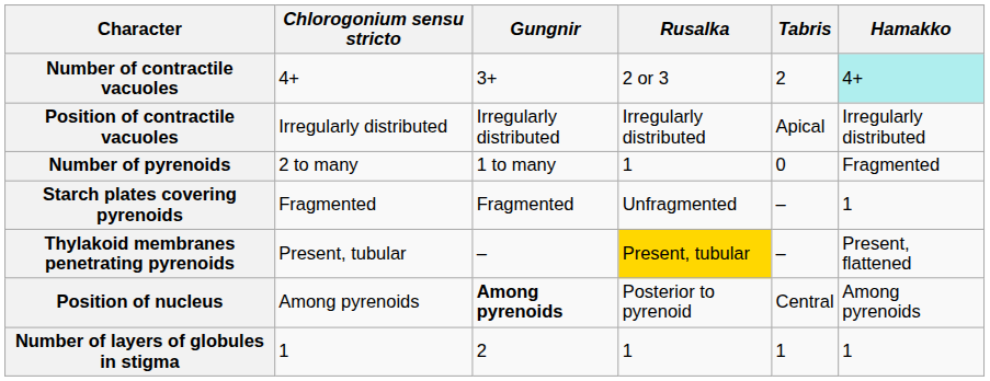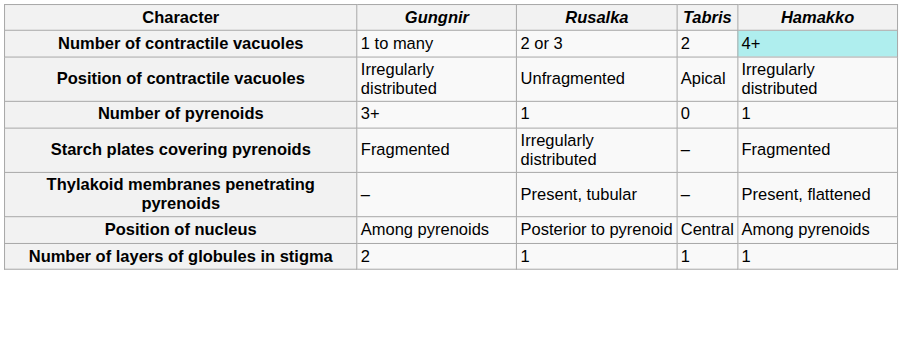 <table class="wikitable">
 <tr>
 <th>Character</th>
-<th><em>Chlorogonium</em> <em>sensu stricto</em></th>
 <th><em>Gungnir</em></th>
 <th><em>Rusalka</em></th>
 <th><em>Tabris</em></th>
 <th><em>Hamakko</em></th>
 </tr>
 <tr>
 <th>Number of contractile vacuoles</th>
-<td>4+</td>
-<td>3+</td>
+<td>1 to many</td>
 <td>2 or 3</td>
 <td>2</td>
 <td style="background: paleturquoise;">4+</td>
 </tr>
 <tr>
 <th>Position of contractile vacuoles</th>
 <td>Irregularly distributed</td>
-<td>Irregularly distributed</td>
-<td>Irregularly distributed</td>
+<td>Unfragmented</td>
 <td>Apical</td>
 <td>Irregularly distributed</td>
 </tr>
 <tr>
 <th>Number of pyrenoids</th>
-<td>2 to many</td>
-<td>1 to many</td>
+<td>3+</td>
 <td>1</td>
 <td>0</td>
-<td>Fragmented</td>
+<td>1</td>
 </tr>
 <tr>
 <th>Starch plates covering pyrenoids</th>
 <td>Fragmented</td>
+<td>Irregularly distributed</td>
+<td>–</td>
 <td>Fragmented</td>
-<td>Unfragmented</td>
-<td>–</td>
-<td>1</td>
 </tr>
 <tr>
 <th>Thylakoid membranes penetrating pyrenoids</th>
+<td>–</td>
 <td>Present, tubular</td>
-<td>–</td>
-<td style="background: gold;">Present, tubular</td>
 <td>–</td>
 <td>Present, flattened</td>
 </tr>
 <tr>
 <th>Position of nucleus</th>
 <td>Among pyrenoids</td>
-<td><strong>Among pyrenoids</strong></td>
 <td>Posterior to pyrenoid</td>
 <td>Central</td>
 <td>Among pyrenoids</td>
 </tr>
 <tr>
 <th>Number of layers of globules in stigma</th>
-<td>1</td>
 <td>2</td>
 <td>1</td>
 <td>1</td>
 <td>1</td>
 </tr>
 </table>
